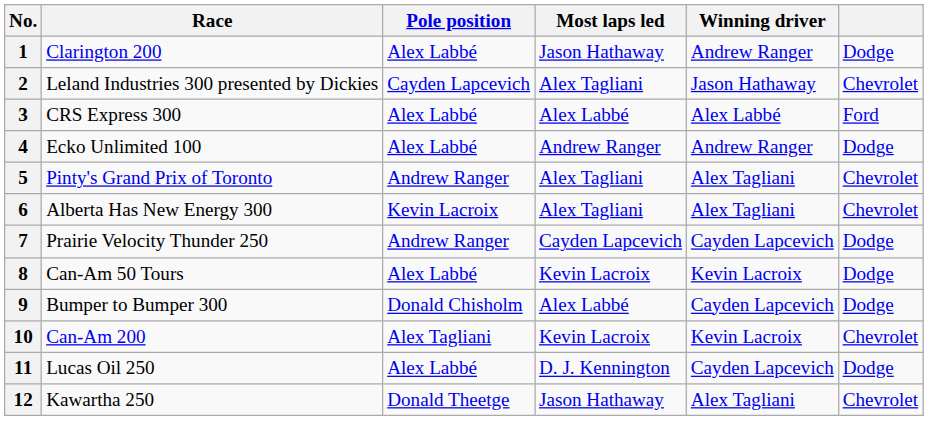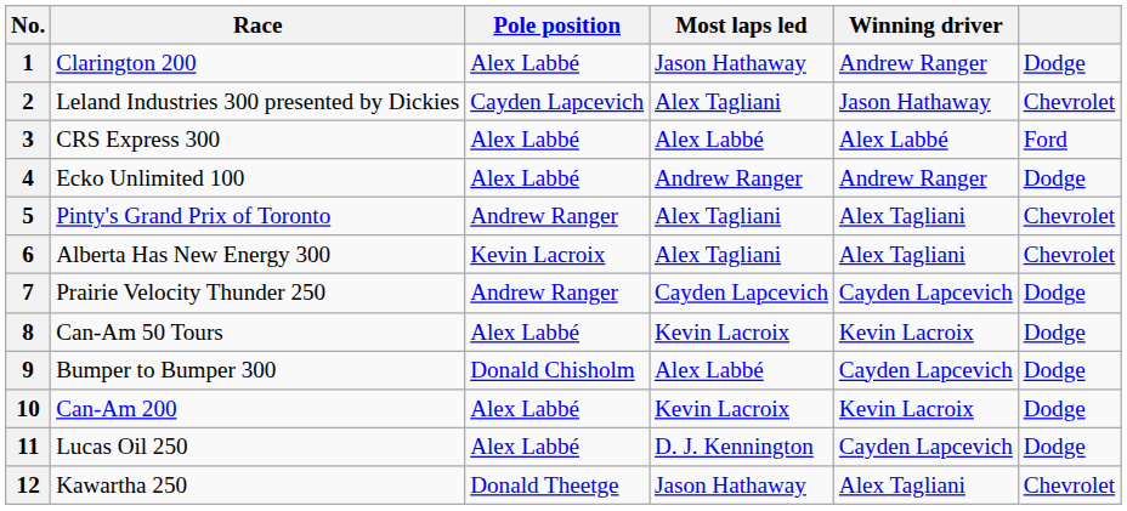 <table class="wikitable sortable" style="font-size:95%">
 <tr>
 <th>No.</th>
 <th>Race</th>
 <th><a href='#'>Pole position</a></th>
 <th>Most laps led</th>
 <th>Winning driver</th>
 <th></th>
 </tr>
 <tr>
 <th>1</th>
 <td><a href='#'>Clarington 200</a></td>
 <td><a href='#'>Alex Labbé</a></td>
 <td><a href='#'>Jason Hathaway</a></td>
 <td><a href='#'>Andrew Ranger</a></td>
 <td><a href='#'>Dodge</a></td>
 </tr>
 <tr>
 <th>2</th>
 <td>Leland Industries 300 presented by Dickies</td>
 <td><a href='#'>Cayden Lapcevich</a></td>
 <td><a href='#'>Alex Tagliani</a></td>
 <td><a href='#'>Jason Hathaway</a></td>
 <td><a href='#'>Chevrolet</a></td>
 </tr>
 <tr>
 <th>3</th>
 <td>CRS Express 300</td>
 <td><a href='#'>Alex Labbé</a></td>
 <td><a href='#'>Alex Labbé</a></td>
 <td><a href='#'>Alex Labbé</a></td>
 <td><a href='#'>Ford</a></td>
 </tr>
 <tr>
 <th>4</th>
 <td>Ecko Unlimited 100</td>
 <td><a href='#'>Alex Labbé</a></td>
 <td><a href='#'>Andrew Ranger</a></td>
 <td><a href='#'>Andrew Ranger</a></td>
 <td><a href='#'>Dodge</a></td>
 </tr>
 <tr>
 <th>5</th>
 <td><a href='#'>Pinty's Grand Prix of Toronto</a></td>
 <td><a href='#'>Andrew Ranger</a></td>
 <td><a href='#'>Alex Tagliani</a></td>
 <td><a href='#'>Alex Tagliani</a></td>
 <td><a href='#'>Chevrolet</a></td>
 </tr>
 <tr>
 <th>6</th>
 <td>Alberta Has New Energy 300</td>
 <td><a href='#'>Kevin Lacroix</a></td>
 <td><a href='#'>Alex Tagliani</a></td>
 <td><a href='#'>Alex Tagliani</a></td>
 <td><a href='#'>Chevrolet</a></td>
 </tr>
 <tr>
 <th>7</th>
 <td>Prairie Velocity Thunder 250</td>
 <td><a href='#'>Andrew Ranger</a></td>
 <td><a href='#'>Cayden Lapcevich</a></td>
 <td><a href='#'>Cayden Lapcevich</a></td>
 <td><a href='#'>Dodge</a></td>
 </tr>
 <tr>
 <th>8</th>
 <td>Can-Am 50 Tours</td>
 <td><a href='#'>Alex Labbé</a></td>
 <td><a href='#'>Kevin Lacroix</a></td>
 <td><a href='#'>Kevin Lacroix</a></td>
 <td><a href='#'>Dodge</a></td>
 </tr>
 <tr>
 <th>9</th>
 <td>Bumper to Bumper 300</td>
 <td><a href='#'>Donald Chisholm</a></td>
 <td><a href='#'>Alex Labbé</a></td>
 <td><a href='#'>Cayden Lapcevich</a></td>
 <td><a href='#'>Dodge</a></td>
 </tr>
 <tr>
 <th>10</th>
 <td><a href='#'>Can-Am 200</a></td>
-<td><a href='#'>Alex Tagliani</a></td>
+<td><a href='#'>Alex Labbé</a></td>
 <td><a href='#'>Kevin Lacroix</a></td>
 <td><a href='#'>Kevin Lacroix</a></td>
-<td><a href='#'>Chevrolet</a></td>
+<td><a href='#'>Dodge</a></td>
 </tr>
 <tr>
 <th>11</th>
 <td>Lucas Oil 250</td>
 <td><a href='#'>Alex Labbé</a></td>
 <td><a href='#'>D. J. Kennington</a></td>
 <td><a href='#'>Cayden Lapcevich</a></td>
 <td><a href='#'>Dodge</a></td>
 </tr>
 <tr>
 <th>12</th>
 <td>Kawartha 250</td>
 <td><a href='#'>Donald Theetge</a></td>
 <td><a href='#'>Jason Hathaway</a></td>
 <td><a href='#'>Alex Tagliani</a></td>
 <td><a href='#'>Chevrolet</a></td>
 </tr>
 </table>
